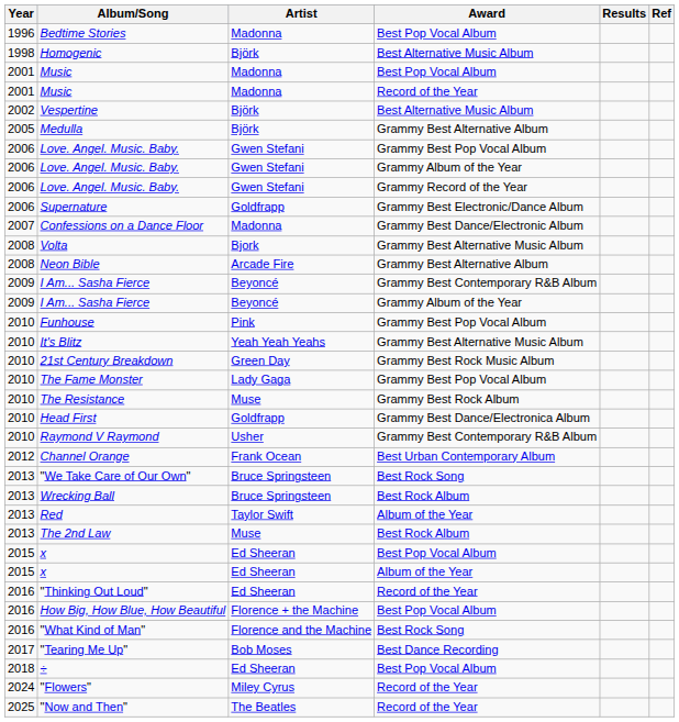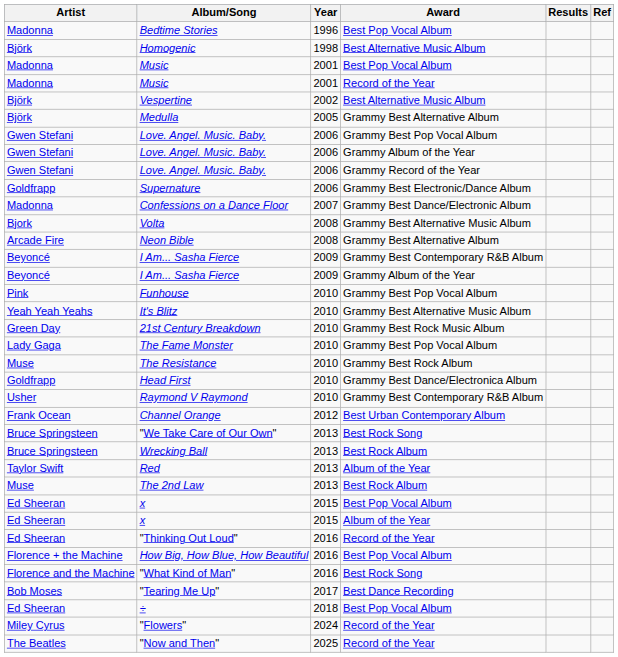 <table class="wikitable">
 <tr style="background:#b0c4de; text-align:center;">
+<th>Artist</th>
+<th>Album/Song</th>
 <th>Year</th>
-<th>Album/Song</th>
-<th>Artist</th>
 <th>Award</th>
 <th>Results</th>
 <th>Ref</th>
 </tr>
 <tr>
+<td><a href='#'>Madonna</a></td>
+<td><em><a href='#'>Bedtime Stories</a></em></td>
 <td>1996</td>
-<td><em><a href='#'>Bedtime Stories</a></em></td>
-<td><a href='#'>Madonna</a></td>
 <td><a href='#'>Best Pop Vocal Album</a></td>
 <td></td>
 <td></td>
 </tr>
 <tr>
+<td><a href='#'>Björk</a></td>
+<td><em><a href='#'>Homogenic</a></em></td>
 <td>1998</td>
-<td><em><a href='#'>Homogenic</a></em></td>
-<td><a href='#'>Björk</a></td>
 <td><a href='#'>Best Alternative Music Album</a></td>
 <td></td>
 <td></td>
 </tr>
 <tr>
+<td><a href='#'>Madonna</a></td>
+<td><em><a href='#'>Music</a></em></td>
 <td>2001</td>
-<td><em><a href='#'>Music</a></em></td>
-<td><a href='#'>Madonna</a></td>
 <td><a href='#'>Best Pop Vocal Album</a></td>
 <td></td>
 <td></td>
 </tr>
 <tr>
+<td><a href='#'>Madonna</a></td>
+<td><em><a href='#'>Music</a></em></td>
 <td>2001</td>
-<td><em><a href='#'>Music</a></em></td>
-<td><a href='#'>Madonna</a></td>
 <td><a href='#'>Record of the Year</a></td>
 <td></td>
 <td></td>
 </tr>
 <tr>
+<td><a href='#'>Björk</a></td>
+<td><em><a href='#'>Vespertine</a></em></td>
 <td>2002</td>
-<td><em><a href='#'>Vespertine</a></em></td>
-<td><a href='#'>Björk</a></td>
 <td><a href='#'>Best Alternative Music Album</a></td>
 <td></td>
 <td></td>
 </tr>
 <tr>
+<td><a href='#'>Björk</a></td>
+<td><em><a href='#'>Medulla</a></em></td>
 <td>2005</td>
-<td><em><a href='#'>Medulla</a></em></td>
-<td><a href='#'>Björk</a></td>
 <td>Grammy Best Alternative Album</td>
 <td></td>
 <td></td>
 </tr>
 <tr>
+<td><a href='#'>Gwen Stefani</a></td>
+<td><em><a href='#'>Love. Angel. Music. Baby.</a></em></td>
 <td>2006</td>
-<td><em><a href='#'>Love. Angel. Music. Baby.</a></em></td>
-<td><a href='#'>Gwen Stefani</a></td>
 <td>Grammy Best Pop Vocal Album</td>
 <td></td>
 <td></td>
 </tr>
 <tr>
+<td><a href='#'>Gwen Stefani</a></td>
+<td><em><a href='#'>Love. Angel. Music. Baby.</a></em></td>
 <td>2006</td>
-<td><em><a href='#'>Love. Angel. Music. Baby.</a></em></td>
-<td><a href='#'>Gwen Stefani</a></td>
 <td>Grammy Album of the Year</td>
 <td></td>
 <td></td>
 </tr>
 <tr>
+<td><a href='#'>Gwen Stefani</a></td>
+<td><em><a href='#'>Love. Angel. Music. Baby.</a></em></td>
 <td>2006</td>
-<td><em><a href='#'>Love. Angel. Music. Baby.</a></em></td>
-<td><a href='#'>Gwen Stefani</a></td>
 <td>Grammy Record of the Year</td>
 <td></td>
 <td></td>
 </tr>
 <tr>
+<td><a href='#'>Goldfrapp</a></td>
+<td><em><a href='#'>Supernature</a></em></td>
 <td>2006</td>
-<td><em><a href='#'>Supernature</a></em></td>
-<td><a href='#'>Goldfrapp</a></td>
 <td>Grammy Best Electronic/Dance Album</td>
 <td></td>
 <td></td>
 </tr>
 <tr>
+<td><a href='#'>Madonna</a></td>
+<td><em><a href='#'>Confessions on a Dance Floor</a></em></td>
 <td>2007</td>
-<td><em><a href='#'>Confessions on a Dance Floor</a></em></td>
-<td><a href='#'>Madonna</a></td>
 <td>Grammy Best Dance/Electronic Album</td>
 <td></td>
 <td></td>
 </tr>
 <tr>
+<td><a href='#'>Bjork</a></td>
+<td><em><a href='#'>Volta</a></em></td>
 <td>2008</td>
-<td><em><a href='#'>Volta</a></em></td>
-<td><a href='#'>Bjork</a></td>
 <td>Grammy Best Alternative Music Album</td>
 <td></td>
 <td></td>
 </tr>
 <tr>
+<td><a href='#'>Arcade Fire</a></td>
+<td><em><a href='#'>Neon Bible</a></em></td>
 <td>2008</td>
-<td><em><a href='#'>Neon Bible</a></em></td>
-<td><a href='#'>Arcade Fire</a></td>
 <td>Grammy Best Alternative Album</td>
 <td></td>
 <td></td>
 </tr>
 <tr>
+<td><a href='#'>Beyoncé</a></td>
+<td><em><a href='#'>I Am... Sasha Fierce</a></em></td>
 <td>2009</td>
-<td><em><a href='#'>I Am... Sasha Fierce</a></em></td>
-<td><a href='#'>Beyoncé</a></td>
 <td>Grammy Best Contemporary R&B Album</td>
 <td></td>
 <td></td>
 </tr>
 <tr>
+<td><a href='#'>Beyoncé</a></td>
+<td><em><a href='#'>I Am... Sasha Fierce</a></em></td>
 <td>2009</td>
-<td><em><a href='#'>I Am... Sasha Fierce</a></em></td>
-<td><a href='#'>Beyoncé</a></td>
 <td>Grammy Album of the Year</td>
 <td></td>
 <td></td>
 </tr>
 <tr>
+<td><a href='#'>Pink</a></td>
+<td><em><a href='#'>Funhouse</a></em></td>
 <td>2010</td>
-<td><em><a href='#'>Funhouse</a></em></td>
-<td><a href='#'>Pink</a></td>
 <td>Grammy Best Pop Vocal Album</td>
 <td></td>
 <td></td>
 </tr>
 <tr>
+<td><a href='#'>Yeah Yeah Yeahs</a></td>
+<td><em><a href='#'>It's Blitz</a></em></td>
 <td>2010</td>
-<td><em><a href='#'>It's Blitz</a></em></td>
-<td><a href='#'>Yeah Yeah Yeahs</a></td>
 <td>Grammy Best Alternative Music Album</td>
 <td></td>
 <td></td>
 </tr>
 <tr>
+<td><a href='#'>Green Day</a></td>
+<td><em><a href='#'>21st Century Breakdown</a></em></td>
 <td>2010</td>
-<td><em><a href='#'>21st Century Breakdown</a></em></td>
-<td><a href='#'>Green Day</a></td>
 <td>Grammy Best Rock Music Album</td>
 <td></td>
 <td></td>
 </tr>
 <tr>
+<td><a href='#'>Lady Gaga</a></td>
+<td><em><a href='#'>The Fame Monster</a></em></td>
 <td>2010</td>
-<td><em><a href='#'>The Fame Monster</a></em></td>
-<td><a href='#'>Lady Gaga</a></td>
 <td>Grammy Best Pop Vocal Album</td>
 <td></td>
 <td></td>
 </tr>
 <tr>
+<td><a href='#'>Muse</a></td>
+<td><em><a href='#'>The Resistance</a></em></td>
 <td>2010</td>
-<td><em><a href='#'>The Resistance</a></em></td>
-<td><a href='#'>Muse</a></td>
 <td>Grammy Best Rock Album</td>
 <td></td>
 <td></td>
 </tr>
 <tr>
+<td><a href='#'>Goldfrapp</a></td>
+<td><em><a href='#'>Head First</a></em></td>
 <td>2010</td>
-<td><em><a href='#'>Head First</a></em></td>
-<td><a href='#'>Goldfrapp</a></td>
 <td>Grammy Best Dance/Electronica Album</td>
 <td></td>
 <td></td>
 </tr>
 <tr>
+<td><a href='#'>Usher</a></td>
+<td><em><a href='#'>Raymond V Raymond</a></em></td>
 <td>2010</td>
-<td><em><a href='#'>Raymond V Raymond</a></em></td>
-<td><a href='#'>Usher</a></td>
 <td>Grammy Best Contemporary R&B Album</td>
 <td></td>
 <td></td>
 </tr>
 <tr>
+<td><a href='#'>Frank Ocean</a></td>
+<td><em><a href='#'>Channel Orange</a></em></td>
 <td>2012</td>
-<td><em><a href='#'>Channel Orange</a></em></td>
-<td><a href='#'>Frank Ocean</a></td>
 <td><a href='#'>Best Urban Contemporary Album</a></td>
 <td> </td>
 <td></td>
 </tr>
 <tr>
+<td><a href='#'>Bruce Springsteen</a></td>
+<td>"<a href='#'>We Take Care of Our Own</a>"</td>
 <td>2013</td>
-<td>"<a href='#'>We Take Care of Our Own</a>"</td>
-<td><a href='#'>Bruce Springsteen</a></td>
 <td><a href='#'>Best Rock Song</a></td>
 <td></td>
 <td></td>
 </tr>
 <tr>
+<td><a href='#'>Bruce Springsteen</a></td>
+<td><em><a href='#'>Wrecking Ball</a></em></td>
 <td>2013</td>
-<td><em><a href='#'>Wrecking Ball</a></em></td>
-<td><a href='#'>Bruce Springsteen</a></td>
 <td><a href='#'>Best Rock Album</a></td>
 <td></td>
 <td></td>
 </tr>
 <tr>
+<td><a href='#'>Taylor Swift</a></td>
+<td><em><a href='#'>Red</a></em></td>
 <td>2013</td>
-<td><em><a href='#'>Red</a></em></td>
-<td><a href='#'>Taylor Swift</a></td>
 <td><a href='#'>Album of the Year</a></td>
 <td></td>
 <td></td>
 </tr>
 <tr>
+<td><a href='#'>Muse</a></td>
+<td><em><a href='#'>The 2nd Law</a></em></td>
 <td>2013</td>
-<td><em><a href='#'>The 2nd Law</a></em></td>
-<td><a href='#'>Muse</a></td>
 <td><a href='#'>Best Rock Album</a></td>
 <td></td>
 <td></td>
 </tr>
 <tr>
+<td><a href='#'>Ed Sheeran</a></td>
+<td><em><a href='#'>x</a></em></td>
 <td>2015</td>
-<td><em><a href='#'>x</a></em></td>
-<td><a href='#'>Ed Sheeran</a></td>
 <td><a href='#'>Best Pop Vocal Album</a></td>
 <td></td>
 <td></td>
 </tr>
 <tr>
+<td><a href='#'>Ed Sheeran</a></td>
+<td><em><a href='#'>x</a></em></td>
 <td>2015</td>
-<td><em><a href='#'>x</a></em></td>
-<td><a href='#'>Ed Sheeran</a></td>
 <td><a href='#'>Album of the Year</a></td>
 <td></td>
 <td></td>
 </tr>
 <tr>
+<td><a href='#'>Ed Sheeran</a></td>
+<td>"<a href='#'>Thinking Out Loud</a>"</td>
 <td>2016</td>
-<td>"<a href='#'>Thinking Out Loud</a>"</td>
-<td><a href='#'>Ed Sheeran</a></td>
 <td><a href='#'>Record of the Year</a></td>
 <td></td>
 <td></td>
 </tr>
 <tr>
+<td><a href='#'>Florence + the Machine</a></td>
+<td><em><a href='#'>How Big, How Blue, How Beautiful</a></em></td>
 <td>2016</td>
-<td><em><a href='#'>How Big, How Blue, How Beautiful</a></em></td>
-<td><a href='#'>Florence + the Machine</a></td>
 <td><a href='#'>Best Pop Vocal Album</a></td>
 <td></td>
 <td></td>
 </tr>
 <tr>
+<td><a href='#'>Florence and the Machine</a></td>
+<td>"<a href='#'>What Kind of Man</a>"</td>
 <td>2016</td>
-<td>"<a href='#'>What Kind of Man</a>"</td>
-<td><a href='#'>Florence and the Machine</a></td>
 <td><a href='#'>Best Rock Song</a></td>
 <td></td>
 <td></td>
 </tr>
 <tr>
+<td><a href='#'>Bob Moses</a></td>
+<td>"<a href='#'>Tearing Me Up</a>"</td>
 <td>2017</td>
-<td>"<a href='#'>Tearing Me Up</a>"</td>
-<td><a href='#'>Bob Moses</a></td>
 <td><a href='#'>Best Dance Recording</a></td>
 <td></td>
 <td></td>
 </tr>
 <tr>
+<td><a href='#'>Ed Sheeran</a></td>
+<td><em><a href='#'>÷</a></em></td>
 <td>2018</td>
-<td><em><a href='#'>÷</a></em></td>
-<td><a href='#'>Ed Sheeran</a></td>
 <td><a href='#'>Best Pop Vocal Album</a></td>
 <td></td>
 <td></td>
 </tr>
 <tr>
+<td><a href='#'>Miley Cyrus</a></td>
+<td>"<a href='#'>Flowers</a>"</td>
 <td>2024</td>
-<td>"<a href='#'>Flowers</a>"</td>
-<td><a href='#'>Miley Cyrus</a></td>
 <td><a href='#'>Record of the Year</a></td>
 <td></td>
 <td></td>
 </tr>
 <tr>
+<td><a href='#'>The Beatles</a></td>
+<td>"<a href='#'>Now and Then</a>"</td>
 <td>2025</td>
-<td>"<a href='#'>Now and Then</a>"</td>
-<td><a href='#'>The Beatles</a></td>
 <td><a href='#'>Record of the Year</a></td>
 <td></td>
 <td></td>
 </tr>
 </table>
